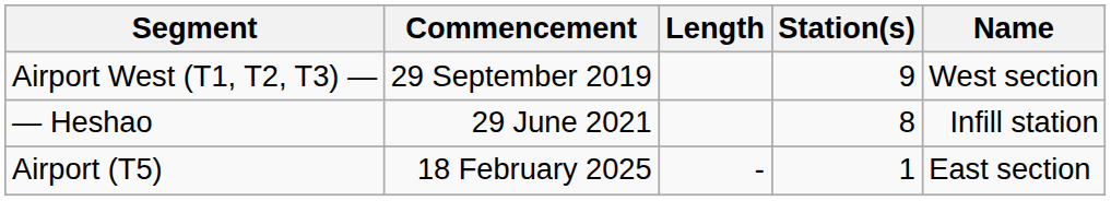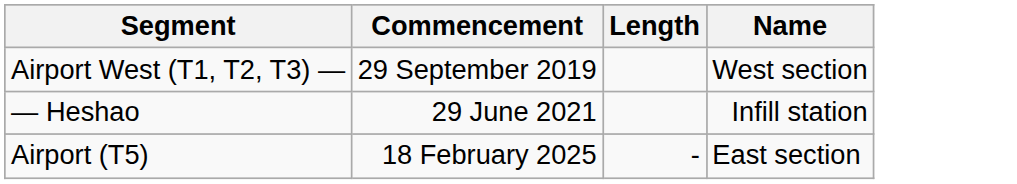 <table class="wikitable" style="border-collapse: collapse; text-align: right;">
 <tr>
 <th>Segment</th>
 <th>Commencement</th>
 <th>Length</th>
-<th>Station(s)</th>
 <th>Name</th>
 </tr>
 <tr>
 <td style="text-align: left;">Airport West (T1, T2, T3) — </td>
 <td>29 September 2019</td>
 <td></td>
-<td>9</td>
 <td style="text-align: left;">West section</td>
 </tr>
 <tr>
 <td style="text-align: left;"> — Heshao</td>
 <td>29 June 2021</td>
 <td></td>
-<td>8</td>
 <td>Infill station</td>
 </tr>
 <tr>
 <td style="text-align: left;">Airport (T5)</td>
 <td>18 February 2025</td>
 <td>-</td>
-<td>1</td>
 <td style="text-align: left;">East section</td>
 </tr>
 </table>
